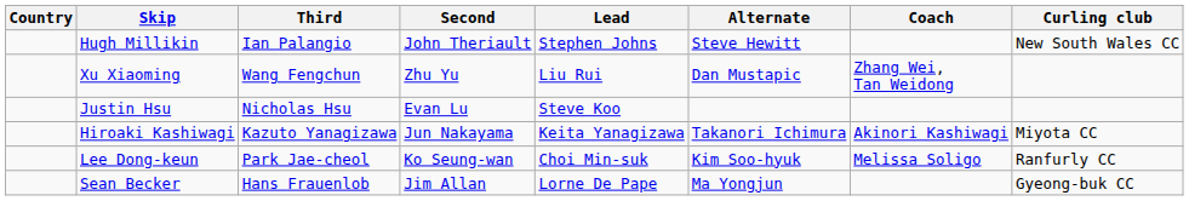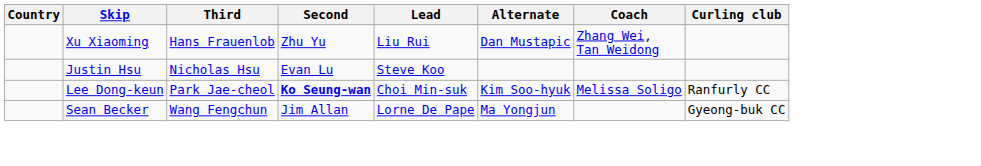 <table class="wikitable">
 <tr>
 <th>Country</th>
 <th><a href='#'>Skip</a></th>
 <th>Third</th>
 <th>Second</th>
 <th>Lead</th>
 <th>Alternate</th>
 <th>Coach</th>
 <th>Curling club</th>
 </tr>
 <tr>
 <td></td>
-<td><a href='#'>Hugh Millikin</a></td>
-<td><a href='#'>Ian Palangio</a></td>
-<td><a href='#'>John Theriault</a></td>
-<td><a href='#'>Stephen Johns</a></td>
-<td><a href='#'>Steve Hewitt</a></td>
-<td></td>
-<td>New South Wales CC</td>
-</tr>
-<tr>
-<td></td>
 <td><a href='#'>Xu Xiaoming</a></td>
-<td><a href='#'>Wang Fengchun</a></td>
+<td><a href='#'>Hans Frauenlob</a></td>
 <td><a href='#'>Zhu Yu</a></td>
 <td><a href='#'>Liu Rui</a></td>
 <td><a href='#'>Dan Mustapic</a></td>
 <td><a href='#'>Zhang Wei</a>,<br><a href='#'>Tan Weidong</a></td>
 <td></td>
 </tr>
 <tr>
 <td></td>
 <td><a href='#'>Justin Hsu</a></td>
 <td><a href='#'>Nicholas Hsu</a></td>
 <td><a href='#'>Evan Lu</a></td>
 <td><a href='#'>Steve Koo</a></td>
 <td></td>
 <td></td>
 <td></td>
 </tr>
 <tr>
 <td></td>
-<td><a href='#'>Hiroaki Kashiwagi</a></td>
-<td><a href='#'>Kazuto Yanagizawa</a></td>
-<td><a href='#'>Jun Nakayama</a></td>
-<td><a href='#'>Keita Yanagizawa</a></td>
-<td><a href='#'>Takanori Ichimura</a></td>
-<td><a href='#'>Akinori Kashiwagi</a></td>
-<td>Miyota CC</td>
-</tr>
-<tr>
-<td></td>
 <td><a href='#'>Lee Dong-keun</a></td>
 <td><a href='#'>Park Jae-cheol</a></td>
-<td><a href='#'>Ko Seung-wan</a></td>
+<td><strong><a href='#'>Ko Seung-wan</a></strong></td>
 <td><a href='#'>Choi Min-suk</a></td>
 <td><a href='#'>Kim Soo-hyuk</a></td>
 <td><a href='#'>Melissa Soligo</a></td>
 <td>Ranfurly CC</td>
 </tr>
 <tr>
 <td></td>
 <td><a href='#'>Sean Becker</a></td>
-<td><a href='#'>Hans Frauenlob</a></td>
+<td><a href='#'>Wang Fengchun</a></td>
 <td><a href='#'>Jim Allan</a></td>
 <td><a href='#'>Lorne De Pape</a></td>
 <td><a href='#'>Ma Yongjun</a></td>
 <td></td>
 <td>Gyeong-buk CC</td>
 </tr>
 </table>
